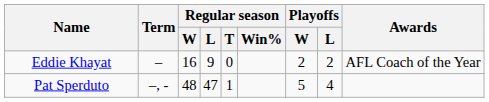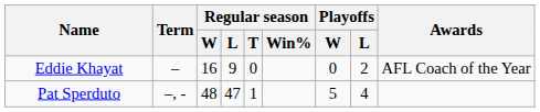 <table class="wikitable">
 <tr>
 <th rowspan="2" style="width:140px;">Name</th>
 <th rowspan="2">Term</th>
 <th colspan="4">Regular season</th>
 <th colspan="2">Playoffs</th>
 <th rowspan="2">Awards</th>
 </tr>
 <tr>
 <th>W</th>
 <th>L</th>
 <th>T</th>
 <th>Win%</th>
 <th>W</th>
 <th>L</th>
 </tr>
 <tr>
 <td style="text-align:center;"><a href='#'>Eddie Khayat</a></td>
 <td style="text-align:center;">–</td>
 <td style="text-align:center;">16</td>
 <td style="text-align:center;">9</td>
 <td style="text-align:center;">0</td>
 <td style="text-align:center;"></td>
-<td style="text-align:center;">2</td>
+<td style="text-align:center;">0</td>
 <td style="text-align:center;">2</td>
 <td style="text-align:center;"> AFL Coach of the Year</td>
 </tr>
 <tr>
 <td style="text-align:center;"><a href='#'>Pat Sperduto</a></td>
 <td style="text-align:center;">–, -</td>
 <td style="text-align:center;">48</td>
 <td style="text-align:center;">47</td>
 <td style="text-align:center;">1</td>
 <td style="text-align:center;"></td>
 <td style="text-align:center;">5</td>
 <td style="text-align:center;">4</td>
 <td style="text-align:center;"></td>
 </tr>
 </table>
